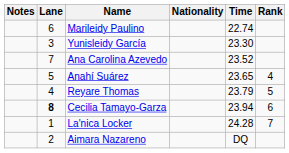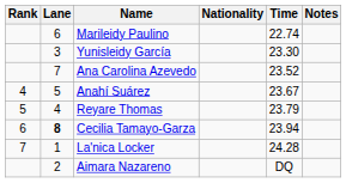 <table class="wikitable sortable" style="text-align:center">
 <tr>
-<th>Notes</th>
+<th>Rank</th>
 <th>Lane</th>
 <th>Name</th>
 <th>Nationality</th>
 <th>Time</th>
-<th>Rank</th>
+<th>Notes</th>
 </tr>
 <tr>
 <td></td>
 <td>6</td>
 <td align=left><a href='#'>Marileidy Paulino</a></td>
 <td align=left></td>
 <td>22.74</td>
 <td></td>
 </tr>
 <tr>
 <td></td>
 <td>3</td>
 <td align=left><a href='#'>Yunisleidy García</a></td>
 <td align=left></td>
 <td>23.30</td>
 <td></td>
 </tr>
 <tr>
 <td></td>
 <td>7</td>
 <td align=left><a href='#'>Ana Carolina Azevedo</a></td>
 <td align=left></td>
 <td>23.52</td>
 <td></td>
 </tr>
 <tr>
-<td></td>
+<td>4</td>
 <td>5</td>
 <td align=left><a href='#'>Anahí Suárez</a></td>
 <td align=left></td>
-<td>23.65</td>
-<td>4</td>
+<td>23.67</td>
+<td></td>
 </tr>
 <tr>
-<td></td>
+<td>5</td>
 <td>4</td>
 <td align=left><a href='#'>Reyare Thomas</a></td>
 <td align=left></td>
 <td>23.79</td>
-<td>5</td>
+<td></td>
 </tr>
 <tr>
-<td></td>
+<td>6</td>
 <td><strong>8</strong></td>
 <td align=left><a href='#'>Cecilia Tamayo-Garza</a></td>
 <td align=left></td>
 <td>23.94</td>
-<td>6</td>
+<td></td>
 </tr>
 <tr>
-<td></td>
+<td>7</td>
 <td>1</td>
 <td align=left><a href='#'>La'nica Locker</a></td>
 <td align=left></td>
 <td>24.28</td>
-<td>7</td>
+<td></td>
 </tr>
 <tr>
 <td></td>
 <td>2</td>
 <td align=left><a href='#'>Aimara Nazareno</a></td>
 <td align=left></td>
 <td>DQ</td>
 <td></td>
 </tr>
 </table>
